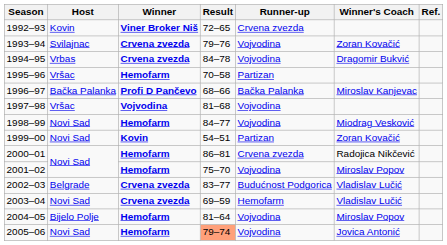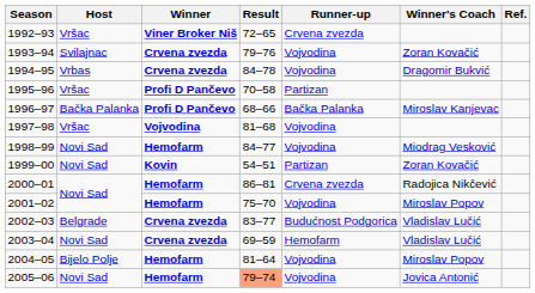 <table class="wikitable">
 <tr>
 <th>Season</th>
 <th>Host</th>
 <th>Winner</th>
 <th>Result</th>
 <th>Runner-up</th>
 <th>Winner's Coach</th>
 <th>Ref.</th>
 </tr>
 <tr>
 <td>1992–93</td>
-<td><a href='#'>Kovin</a></td>
+<td><a href='#'>Vršac</a></td>
 <td><strong><a href='#'>Viner Broker Niš</a></strong></td>
 <td>72–65</td>
 <td><a href='#'>Crvena zvezda</a></td>
 <td></td>
 <td></td>
 </tr>
 <tr>
 <td>1993–94</td>
 <td><a href='#'>Svilajnac</a></td>
 <td><strong><a href='#'>Crvena zvezda</a></strong></td>
 <td>79–76</td>
 <td><a href='#'>Vojvodina</a></td>
 <td> <a href='#'>Zoran Kovačić</a></td>
 <td></td>
 </tr>
 <tr>
 <td>1994–95</td>
 <td><a href='#'>Vrbas</a></td>
 <td><strong><a href='#'>Crvena zvezda</a></strong></td>
 <td>84–78</td>
 <td><a href='#'>Vojvodina</a></td>
 <td> <a href='#'>Dragomir Bukvić</a></td>
 <td></td>
 </tr>
 <tr>
 <td>1995–96</td>
 <td><a href='#'>Vršac</a></td>
-<td><strong><a href='#'>Hemofarm</a></strong></td>
+<td><strong><a href='#'>Profi D Pančevo</a></strong></td>
 <td>70–58</td>
 <td><a href='#'>Partizan</a></td>
 <td></td>
 <td></td>
 </tr>
 <tr>
 <td>1996–97</td>
 <td><a href='#'>Bačka Palanka</a></td>
 <td><strong><a href='#'>Profi D Pančevo</a></strong></td>
 <td>68–66</td>
 <td><a href='#'>Bačka Palanka</a></td>
 <td> <a href='#'>Miroslav Kanjevac</a></td>
 <td></td>
 </tr>
 <tr>
 <td>1997–98</td>
 <td><a href='#'>Vršac</a></td>
 <td><strong><a href='#'>Vojvodina</a></strong></td>
 <td>81–68</td>
 <td><a href='#'>Vojvodina</a></td>
 <td></td>
 <td></td>
 </tr>
 <tr>
 <td>1998–99</td>
 <td><a href='#'>Novi Sad</a></td>
 <td><strong><a href='#'>Hemofarm</a></strong></td>
 <td>84–77</td>
 <td><a href='#'>Vojvodina</a></td>
 <td> <a href='#'>Miodrag Vesković</a></td>
 <td></td>
 </tr>
 <tr>
 <td>1999–00</td>
 <td><a href='#'>Novi Sad</a></td>
 <td><strong><a href='#'>Kovin</a></strong></td>
 <td>54–51</td>
 <td><a href='#'>Partizan</a></td>
 <td> <a href='#'>Zoran Kovačić</a></td>
 <td></td>
 </tr>
 <tr>
 <td>2000–01</td>
 <td rowspan=2><a href='#'>Novi Sad</a></td>
 <td><strong><a href='#'>Hemofarm</a></strong></td>
 <td>86–81</td>
 <td><a href='#'>Crvena zvezda</a></td>
 <td> Radojica Nikčević</td>
 <td></td>
 </tr>
 <tr>
 <td>2001–02</td>
 <td><strong><a href='#'>Hemofarm</a></strong></td>
 <td>75–70</td>
 <td><a href='#'>Vojvodina</a></td>
 <td> <a href='#'>Miroslav Popov</a></td>
 <td></td>
 </tr>
 <tr>
 <td>2002–03</td>
 <td><a href='#'>Belgrade</a></td>
 <td><strong><a href='#'>Crvena zvezda</a></strong></td>
 <td>83–77</td>
 <td><a href='#'>Budućnost Podgorica</a></td>
 <td> <a href='#'>Vladislav Lučić</a></td>
 <td></td>
 </tr>
 <tr>
 <td>2003–04</td>
 <td><a href='#'>Novi Sad</a></td>
 <td><strong><a href='#'>Crvena zvezda</a></strong></td>
 <td>69–59</td>
 <td><a href='#'>Hemofarm</a></td>
 <td> <a href='#'>Vladislav Lučić</a></td>
 <td></td>
 </tr>
 <tr>
 <td>2004–05</td>
 <td><a href='#'>Bijelo Polje</a></td>
 <td><strong><a href='#'>Hemofarm</a></strong></td>
 <td>81–64</td>
 <td><a href='#'>Vojvodina</a></td>
 <td> <a href='#'>Miroslav Popov</a></td>
 <td></td>
 </tr>
 <tr>
 <td>2005–06</td>
 <td><a href='#'>Novi Sad</a></td>
 <td><strong><a href='#'>Hemofarm</a></strong></td>
 <td style="background: lightsalmon;">79–74</td>
 <td><a href='#'>Vojvodina</a></td>
 <td> <a href='#'>Jovica Antonić</a></td>
 <td></td>
 </tr>
 </table>
